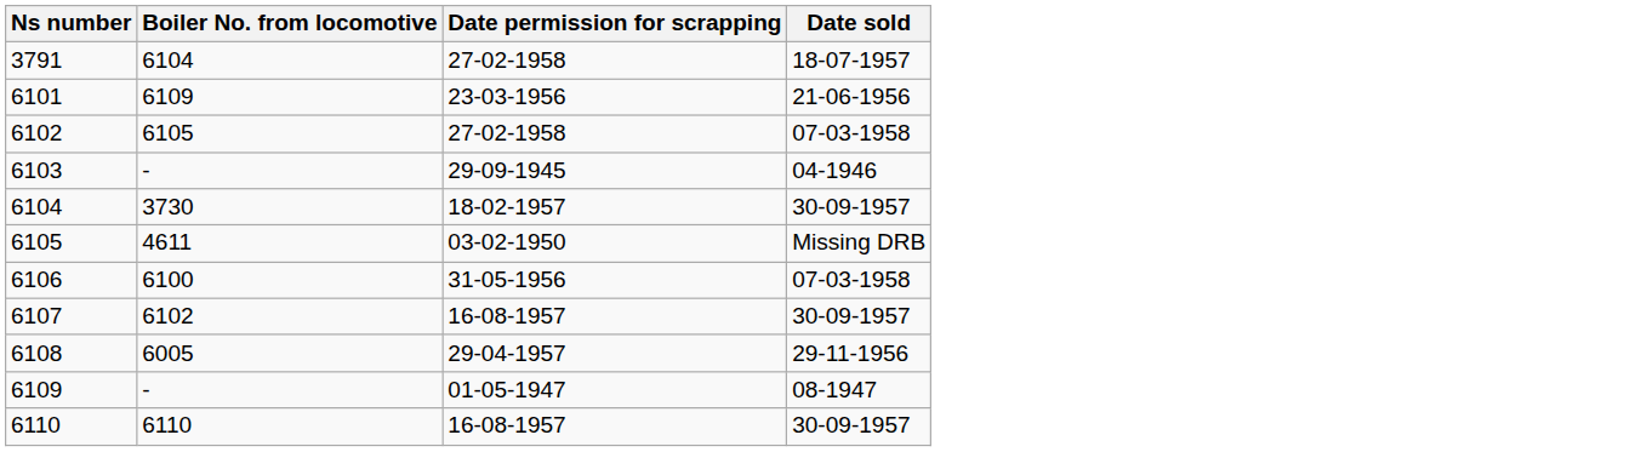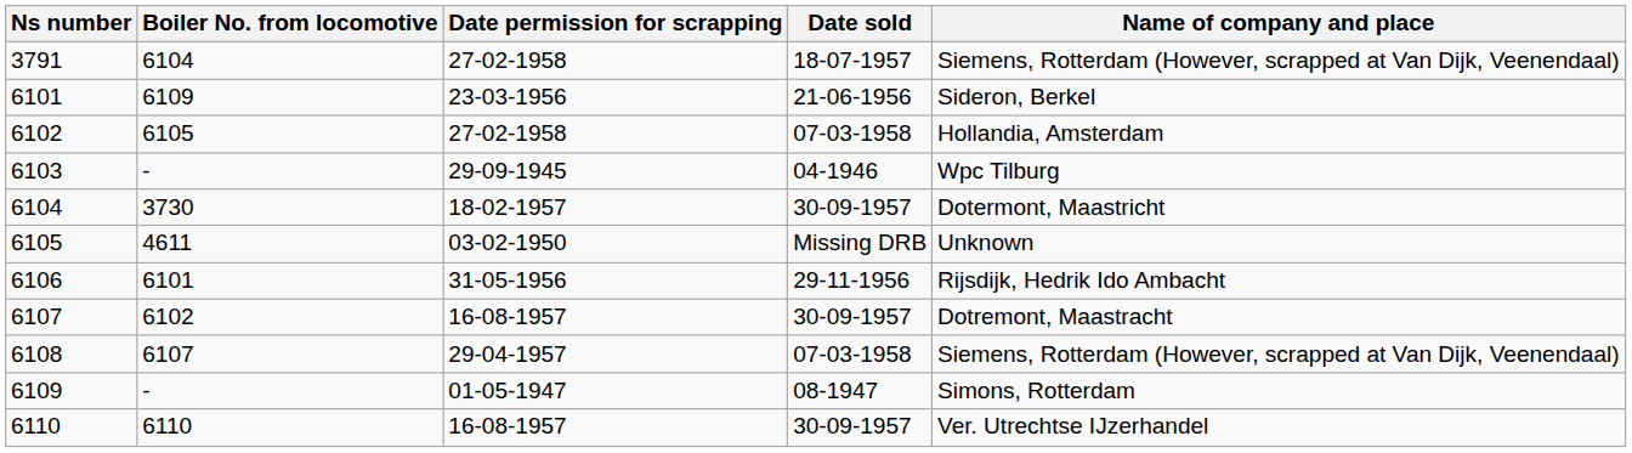 <table class="wikitable sortable mw-collapsible">
 <tr>
 <th>Ns number</th>
 <th>Boiler No. from locomotive</th>
 <th>Date permission for scrapping</th>
 <th>Date sold</th>
+<th>Name of company and place</th>
 </tr>
 <tr>
 <td>3791</td>
 <td>6104</td>
 <td>27-02-1958</td>
 <td>18-07-1957</td>
+<td>Siemens, Rotterdam (However, scrapped at Van Dijk, Veenendaal)</td>
 </tr>
 <tr>
 <td>6101</td>
 <td>6109</td>
 <td>23-03-1956</td>
 <td>21-06-1956</td>
+<td>Sideron, Berkel</td>
 </tr>
 <tr>
 <td>6102</td>
 <td>6105</td>
 <td>27-02-1958</td>
 <td>07-03-1958</td>
+<td>Hollandia, Amsterdam</td>
 </tr>
 <tr>
 <td>6103</td>
 <td>-</td>
 <td>29-09-1945</td>
 <td>04-1946</td>
+<td>Wpc Tilburg</td>
 </tr>
 <tr>
 <td>6104</td>
 <td>3730</td>
 <td>18-02-1957</td>
 <td>30-09-1957</td>
+<td>Dotermont, Maastricht</td>
 </tr>
 <tr>
 <td>6105</td>
 <td>4611</td>
 <td>03-02-1950</td>
 <td>Missing DRB</td>
+<td>Unknown</td>
 </tr>
 <tr>
 <td>6106</td>
-<td>6100</td>
+<td>6101</td>
 <td>31-05-1956</td>
-<td>07-03-1958</td>
+<td>29-11-1956</td>
+<td>Rijsdijk, Hedrik Ido Ambacht</td>
 </tr>
 <tr>
 <td>6107</td>
 <td>6102</td>
 <td>16-08-1957</td>
 <td>30-09-1957</td>
+<td>Dotremont, Maastracht</td>
 </tr>
 <tr>
 <td>6108</td>
-<td>6005</td>
+<td>6107</td>
 <td>29-04-1957</td>
-<td>29-11-1956</td>
+<td>07-03-1958</td>
+<td>Siemens, Rotterdam (However, scrapped at Van Dijk, Veenendaal)</td>
 </tr>
 <tr>
 <td>6109</td>
 <td>-</td>
 <td>01-05-1947</td>
 <td>08-1947</td>
+<td>Simons, Rotterdam</td>
 </tr>
 <tr>
 <td>6110</td>
 <td>6110</td>
 <td>16-08-1957</td>
 <td>30-09-1957</td>
+<td>Ver. Utrechtse IJzerhandel</td>
 </tr>
 </table>
